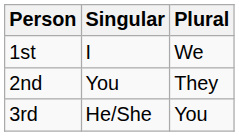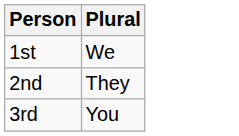 <table class="wikitable">
 <tr>
 <th>Person</th>
-<th>Singular</th>
 <th>Plural</th>
 </tr>
 <tr>
 <td>1st</td>
-<td>I</td>
 <td>We</td>
 </tr>
 <tr>
 <td>2nd</td>
-<td>You</td>
 <td>They</td>
 </tr>
 <tr>
 <td>3rd</td>
-<td>He/She</td>
 <td>You</td>
 </tr>
 </table>
